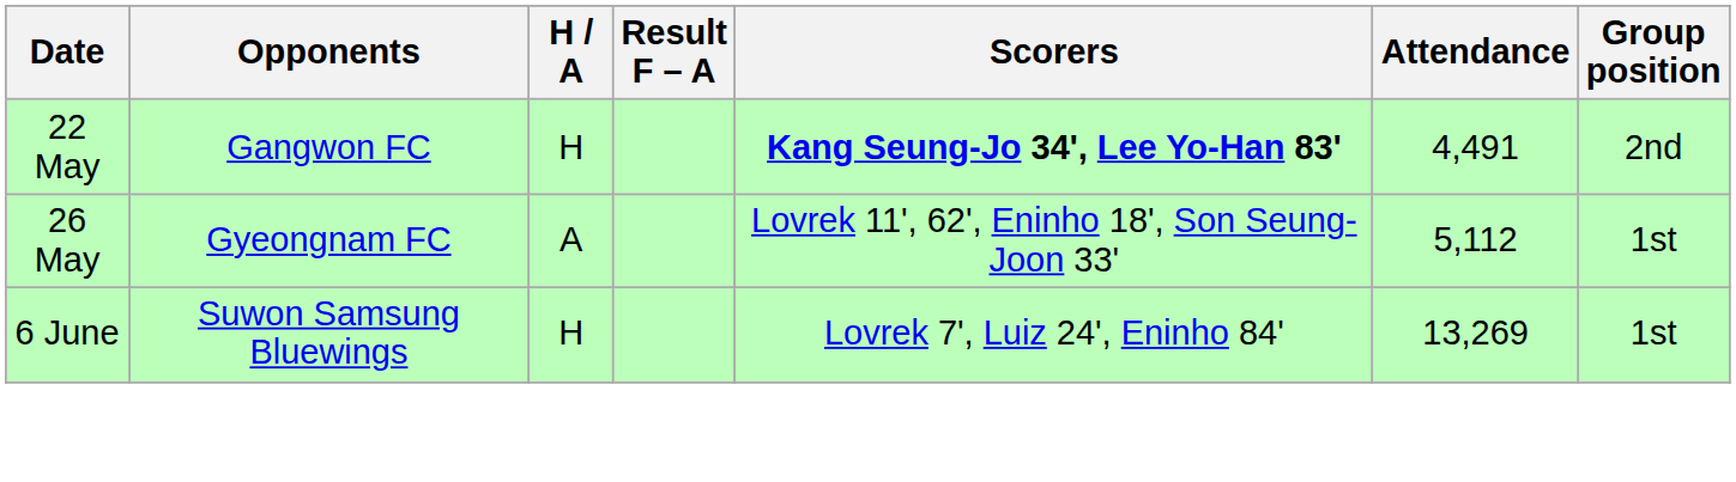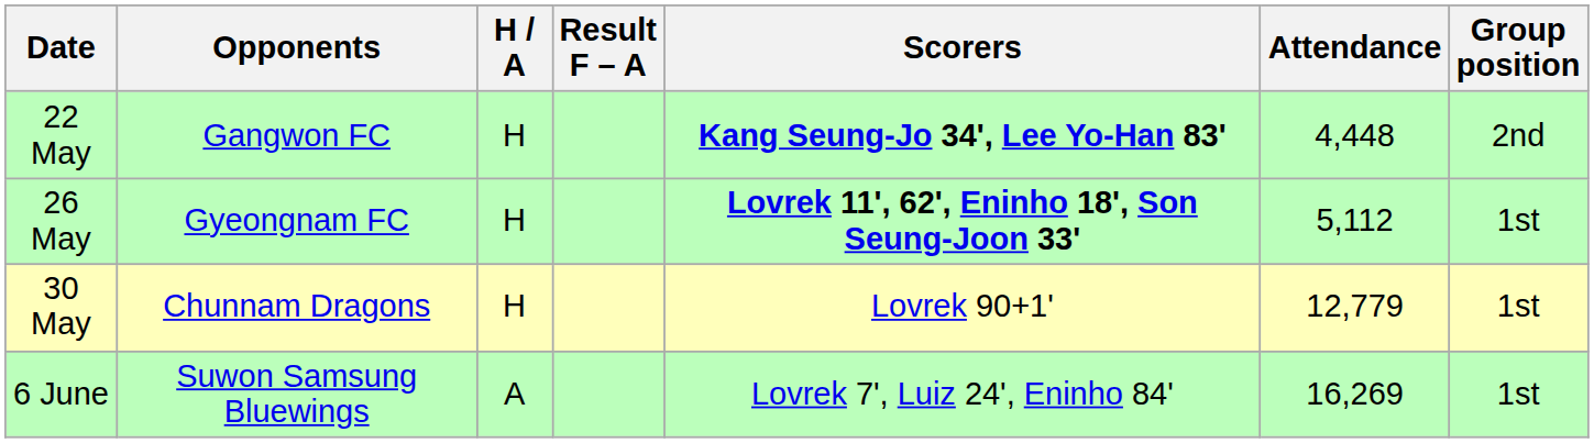 <table class="wikitable" style="text-align:center; width:90%;">
 <tr>
 <th>Date</th>
 <th>Opponents</th>
 <th>H / A</th>
 <th>Result<br>F – A</th>
 <th>Scorers</th>
 <th>Attendance</th>
 <th>Group<br>position</th>
 </tr>
 <tr style="background:#bbffbb;">
 <td>22 May</td>
 <td><a href='#'>Gangwon FC</a></td>
 <td>H</td>
 <td></td>
 <td><strong><a href='#'>Kang Seung-Jo</a> 34', <a href='#'>Lee Yo-Han</a> 83'</strong></td>
-<td>4,491</td>
+<td>4,448</td>
 <td>2nd</td>
 </tr>
 <tr style="background:#bbffbb;">
 <td>26 May</td>
 <td><a href='#'>Gyeongnam FC</a></td>
-<td>A</td>
+<td>H</td>
 <td></td>
-<td><a href='#'>Lovrek</a> 11', 62', <a href='#'>Eninho</a> 18', <a href='#'>Son Seung-Joon</a> 33'</td>
+<td><strong><a href='#'>Lovrek</a> 11', 62', <a href='#'>Eninho</a> 18', <a href='#'>Son Seung-Joon</a> 33'</strong></td>
 <td>5,112</td>
+<td>1st</td>
+</tr>
+<tr style="background:#ffffbb;">
+<td>30 May</td>
+<td><a href='#'>Chunnam Dragons</a></td>
+<td>H</td>
+<td></td>
+<td><a href='#'>Lovrek</a> 90+1'</td>
+<td>12,779</td>
 <td>1st</td>
 </tr>
 <tr style="background:#bbffbb;">
 <td>6 June</td>
 <td><a href='#'>Suwon Samsung Bluewings</a></td>
-<td>H</td>
+<td>A</td>
 <td></td>
 <td><a href='#'>Lovrek</a> 7', <a href='#'>Luiz</a> 24', <a href='#'>Eninho</a> 84'</td>
-<td>13,269</td>
+<td>16,269</td>
 <td>1st</td>
 </tr>
 </table>
